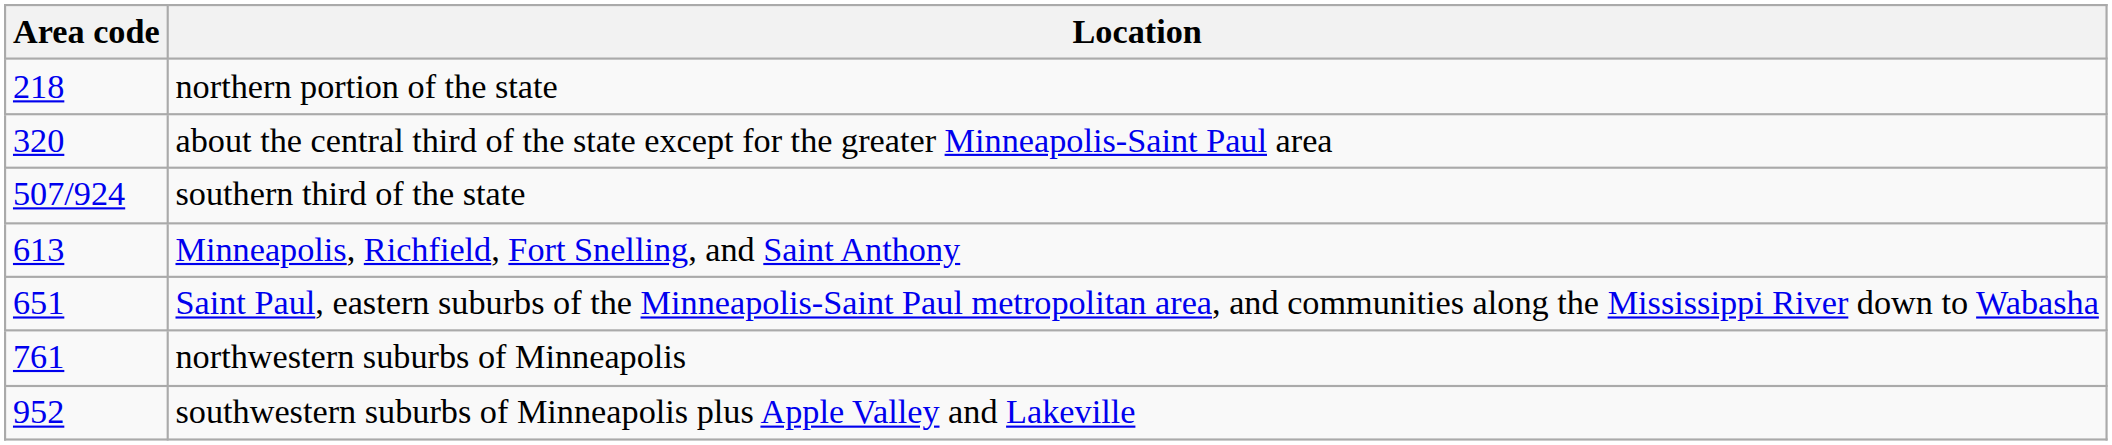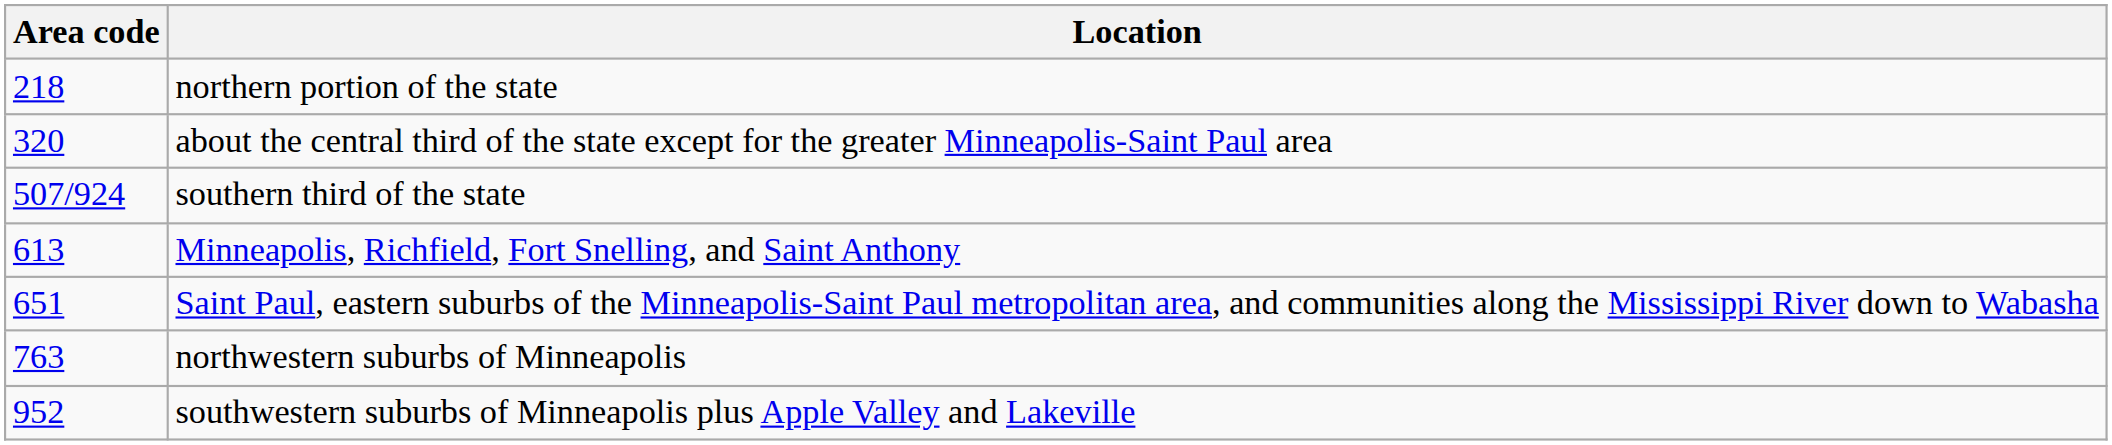 <table class=wikitable>
 <tr>
 <th>Area code</th>
 <th>Location</th>
 </tr>
 <tr>
 <td><a href='#'>218</a></td>
 <td>northern portion of the state</td>
 </tr>
 <tr>
 <td><a href='#'>320</a></td>
 <td>about the central third of the state except for the greater <a href='#'>Minneapolis-Saint Paul</a> area</td>
 </tr>
 <tr>
 <td><a href='#'>507/924</a></td>
 <td>southern third of the state</td>
 </tr>
 <tr>
 <td><a href='#'>613</a></td>
 <td><a href='#'>Minneapolis</a>, <a href='#'>Richfield</a>, <a href='#'>Fort Snelling</a>, and <a href='#'>Saint Anthony</a></td>
 </tr>
 <tr>
 <td><a href='#'>651</a></td>
 <td><a href='#'>Saint Paul</a>, eastern suburbs of the <a href='#'>Minneapolis-Saint Paul metropolitan area</a>, and communities along the <a href='#'>Mississippi River</a> down to <a href='#'>Wabasha</a></td>
 </tr>
 <tr>
-<td><a href='#'>761</a></td>
+<td><a href='#'>763</a></td>
 <td>northwestern suburbs of Minneapolis</td>
 </tr>
 <tr>
 <td><a href='#'>952</a></td>
 <td>southwestern suburbs of Minneapolis plus <a href='#'>Apple Valley</a> and <a href='#'>Lakeville</a></td>
 </tr>
 </table>
